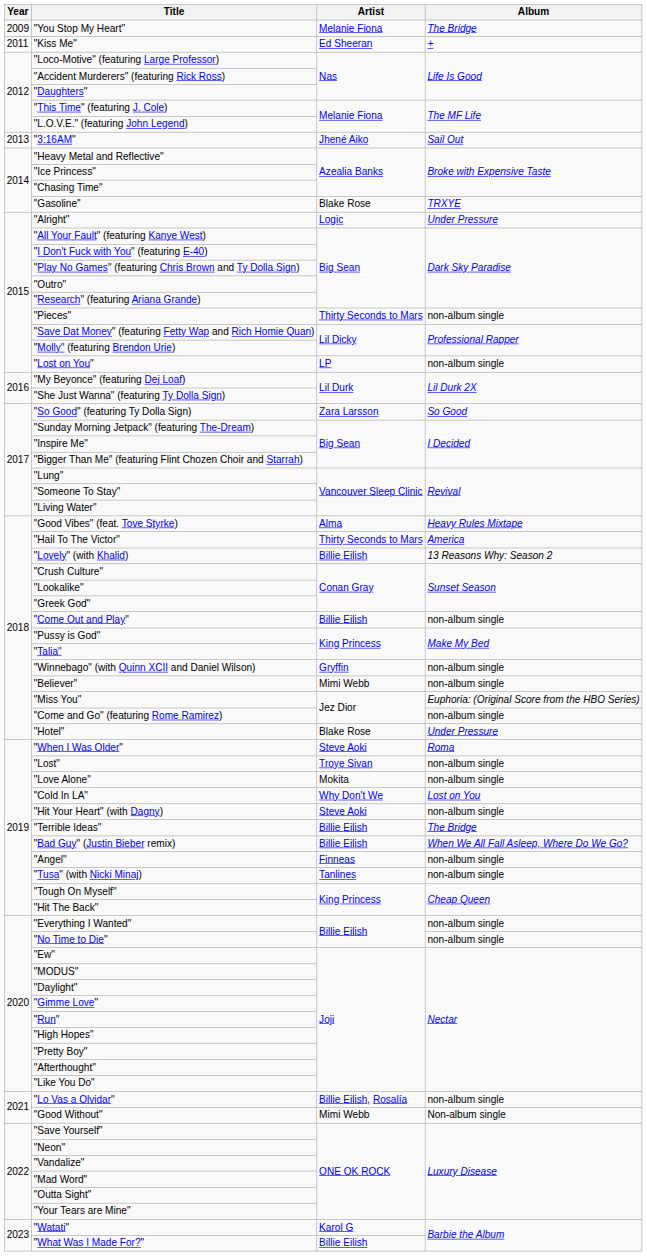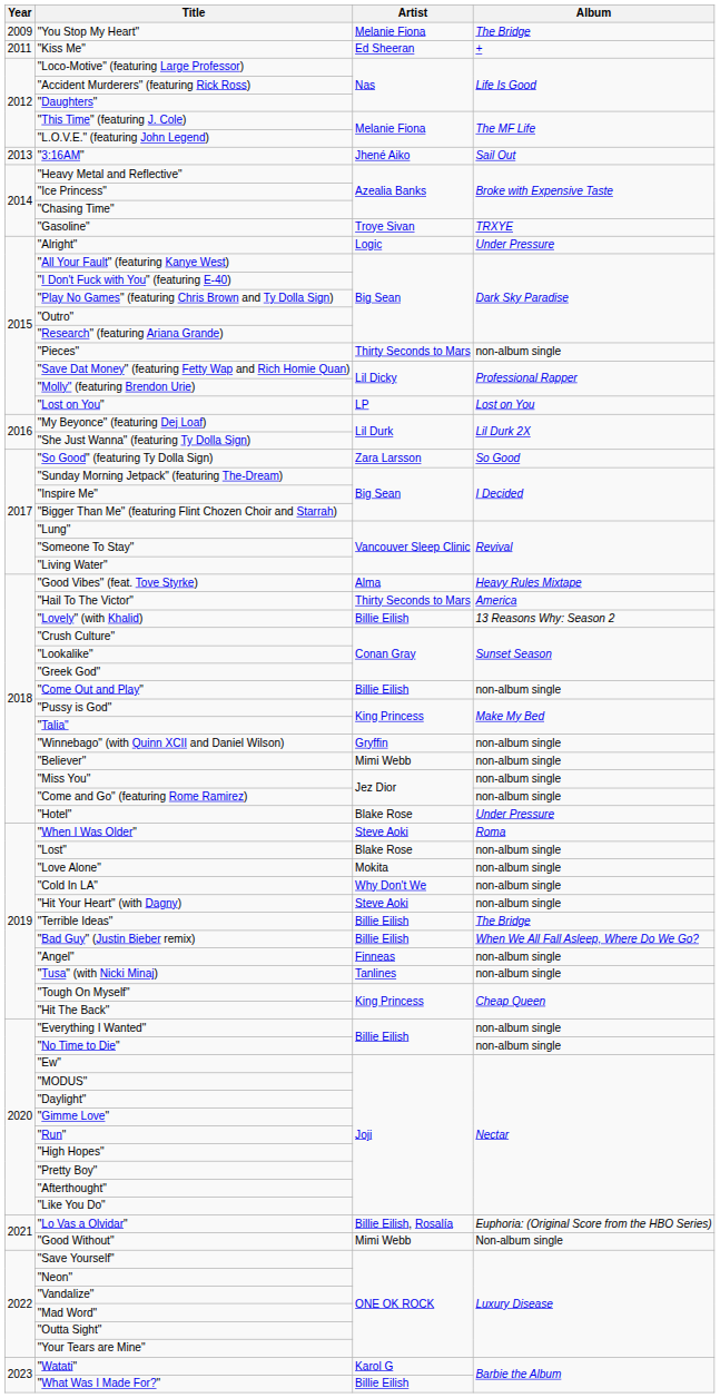 <table class="wikitable sortable">
 <tr>
 <th>Year</th>
 <th>Title</th>
 <th>Artist</th>
 <th>Album</th>
 </tr>
 <tr>
 <td>2009</td>
 <td>"You Stop My Heart"</td>
 <td><a href='#'>Melanie Fiona</a></td>
 <td><a href='#'><em>The Bridge</em></a></td>
 </tr>
 <tr>
 <td>2011</td>
 <td>"Kiss Me"</td>
 <td><a href='#'>Ed Sheeran</a></td>
 <td><a href='#'><em>+</em></a></td>
 </tr>
 <tr>
 <td rowspan="5">2012</td>
 <td>"Loco-Motive" (featuring <a href='#'>Large Professor</a>)</td>
 <td rowspan="3"><a href='#'>Nas</a></td>
 <td rowspan="3"><a href='#'><em>Life Is Good</em></a></td>
 </tr>
 <tr>
 <td>"Accident Murderers" (featuring <a href='#'>Rick Ross</a>)</td>
 </tr>
 <tr>
 <td>"<a href='#'>Daughters</a>"</td>
 </tr>
 <tr>
 <td>"<a href='#'>This Time</a>" (featuring <a href='#'>J. Cole</a>)</td>
 <td rowspan="2"><a href='#'>Melanie Fiona</a></td>
 <td rowspan="2"><em><a href='#'>The MF Life</a></em></td>
 </tr>
 <tr>
 <td>"L.O.V.E." (featuring <a href='#'>John Legend</a>)</td>
 </tr>
 <tr>
 <td>2013</td>
 <td>"<a href='#'>3:16AM</a>"</td>
 <td><a href='#'>Jhené Aiko</a></td>
 <td><em><a href='#'>Sail Out</a></em></td>
 </tr>
 <tr>
 <td rowspan="4">2014</td>
 <td>"Heavy Metal and Reflective"</td>
 <td rowspan="3"><a href='#'>Azealia Banks</a></td>
 <td rowspan="3"><em><a href='#'>Broke with Expensive Taste</a></em></td>
 </tr>
 <tr>
 <td>"Ice Princess"</td>
 </tr>
 <tr>
 <td>"Chasing Time"</td>
 </tr>
 <tr>
 <td>"Gasoline"</td>
-<td>Blake Rose</td>
+<td><a href='#'>Troye Sivan</a></td>
 <td><em><a href='#'>TRXYE</a></em></td>
 </tr>
 <tr>
 <td rowspan="10">2015</td>
 <td>"Alright"</td>
 <td><a href='#'>Logic</a></td>
 <td><a href='#'><em>Under Pressure</em></a></td>
 </tr>
 <tr>
 <td>"<a href='#'>All Your Fault</a>" (featuring <a href='#'>Kanye West</a>)</td>
 <td rowspan="5"><a href='#'>Big Sean</a></td>
 <td rowspan="5"><em><a href='#'>Dark Sky Paradise</a></em></td>
 </tr>
 <tr>
 <td>"<a href='#'>I Don't Fuck with You</a>" (featuring <a href='#'>E-40</a>)</td>
 </tr>
 <tr>
 <td>"<a href='#'>Play No Games</a>" (featuring <a href='#'>Chris Brown</a> and <a href='#'>Ty Dolla Sign</a>)</td>
 </tr>
 <tr>
 <td>"Outro"</td>
 </tr>
 <tr>
 <td>"<a href='#'>Research</a>" (featuring <a href='#'>Ariana Grande</a>)</td>
 </tr>
 <tr>
 <td>"Pieces"</td>
 <td><a href='#'>Thirty Seconds to Mars</a></td>
 <td>non-album single</td>
 </tr>
 <tr>
 <td>"<a href='#'>Save Dat Money</a>" (featuring <a href='#'>Fetty Wap</a> and <a href='#'>Rich Homie Quan</a>)</td>
 <td rowspan="2"><a href='#'>Lil Dicky</a></td>
 <td rowspan="2"><a href='#'><em>Professional Rapper</em></a></td>
 </tr>
 <tr>
 <td>"<a href='#'>Molly"</a> (featuring <a href='#'>Brendon Urie</a>)</td>
 </tr>
 <tr>
 <td>"<a href='#'>Lost on You</a>"</td>
 <td><a href='#'>LP</a></td>
-<td>non-album single</td>
+<td><a href='#'><em>Lost on You</em></a></td>
 </tr>
 <tr>
 <td rowspan="2">2016</td>
 <td>"My Beyonce" (featuring <a href='#'>Dej Loaf</a>)</td>
 <td rowspan="2"><a href='#'>Lil Durk</a></td>
 <td rowspan="2"><em><a href='#'>Lil Durk 2X</a></em></td>
 </tr>
 <tr>
 <td>"She Just Wanna" (featuring <a href='#'>Ty Dolla Sign</a>)</td>
 </tr>
 <tr>
 <td rowspan="7">2017</td>
 <td>"<a href='#'>So Good</a>" (featuring Ty Dolla Sign)</td>
 <td><a href='#'>Zara Larsson</a></td>
 <td><a href='#'><em>So Good</em></a></td>
 </tr>
 <tr>
 <td>"Sunday Morning Jetpack" (featuring <a href='#'>The-Dream</a>)</td>
 <td rowspan="3"><a href='#'>Big Sean</a></td>
 <td rowspan="3"><a href='#'><em>I Decided</em></a></td>
 </tr>
 <tr>
 <td>"Inspire Me"</td>
 </tr>
 <tr>
 <td>"Bigger Than Me" (featuring Flint Chozen Choir and <a href='#'>Starrah</a>)</td>
 </tr>
 <tr>
 <td>"Lung"</td>
 <td rowspan="3"><a href='#'>Vancouver Sleep Clinic</a></td>
 <td rowspan="3"><a href='#'><em>Revival</em></a></td>
 </tr>
 <tr>
 <td>"Someone To Stay"</td>
 </tr>
 <tr>
 <td>"Living Water"</td>
 </tr>
 <tr>
 <td rowspan="14">2018</td>
 <td>"Good Vibes" (feat. <a href='#'>Tove Styrke</a>)</td>
 <td><a href='#'>Alma</a></td>
 <td><em><a href='#'>Heavy Rules Mixtape</a></em></td>
 </tr>
 <tr>
 <td>"Hail To The Victor"</td>
 <td><a href='#'>Thirty Seconds to Mars</a></td>
 <td><a href='#'><em>America</em></a></td>
 </tr>
 <tr>
 <td>"<a href='#'>Lovely</a>" (with <a href='#'>Khalid</a>)</td>
 <td><a href='#'>Billie Eilish</a></td>
 <td><em>13 Reasons Why: Season 2</em></td>
 </tr>
 <tr>
 <td>"Crush Culture"</td>
 <td rowspan="3"><a href='#'>Conan Gray</a></td>
 <td rowspan="3"><em><a href='#'>Sunset Season</a></em></td>
 </tr>
 <tr>
 <td>"Lookalike"</td>
 </tr>
 <tr>
 <td>"Greek God"</td>
 </tr>
 <tr>
 <td>"<a href='#'>Come Out and Play</a>"</td>
 <td><a href='#'>Billie Eilish</a></td>
 <td>non-album single</td>
 </tr>
 <tr>
 <td>"Pussy is God"</td>
 <td rowspan="2"><a href='#'>King Princess</a></td>
 <td rowspan="2"><em><a href='#'>Make My Bed</a></em></td>
 </tr>
 <tr>
 <td>"<a href='#'>Talia"</a></td>
 </tr>
 <tr>
 <td>"Winnebago" (with <a href='#'>Quinn XCII</a> and Daniel Wilson)</td>
 <td><a href='#'>Gryffin</a></td>
 <td>non-album single</td>
 </tr>
 <tr>
 <td>"Believer"</td>
 <td>Mimi Webb</td>
 <td>non-album single</td>
 </tr>
 <tr>
 <td>"Miss You"</td>
 <td rowspan="2">Jez Dior</td>
-<td><em>Euphoria: (Original Score from the HBO Series)</em></td>
+<td>non-album single</td>
 </tr>
 <tr>
 <td>"Come and Go" (featuring <a href='#'>Rome Ramirez</a>)</td>
 <td>non-album single</td>
 </tr>
 <tr>
 <td>"Hotel"</td>
 <td>Blake Rose</td>
 <td><a href='#'><em>Under Pressure</em></a></td>
 </tr>
 <tr>
 <td rowspan="11">2019</td>
 <td>"<a href='#'>When I Was Older</a>"</td>
 <td><a href='#'>Steve Aoki</a></td>
 <td><a href='#'><em>Roma</em></a></td>
 </tr>
 <tr>
 <td>"Lost"</td>
-<td><a href='#'>Troye Sivan</a></td>
+<td>Blake Rose</td>
 <td>non-album single</td>
 </tr>
 <tr>
 <td>"Love Alone"</td>
 <td>Mokita</td>
 <td>non-album single</td>
 </tr>
 <tr>
 <td>"Cold In LA"</td>
 <td><a href='#'>Why Don't We</a></td>
-<td><a href='#'><em>Lost on You</em></a></td>
+<td>non-album single</td>
 </tr>
 <tr>
 <td>"Hit Your Heart" (with <a href='#'>Dagny</a>)</td>
 <td><a href='#'>Steve Aoki</a></td>
 <td>non-album single</td>
 </tr>
 <tr>
 <td>"Terrible Ideas"</td>
 <td><a href='#'>Billie Eilish</a></td>
 <td><a href='#'><em>The Bridge</em></a></td>
 </tr>
 <tr>
 <td>"<a href='#'>Bad Guy</a>" (<a href='#'>Justin Bieber</a> remix)</td>
 <td><a href='#'>Billie Eilish</a></td>
 <td><em><a href='#'>When We All Fall Asleep, Where Do We Go?</a></em></td>
 </tr>
 <tr>
 <td>"Angel"</td>
 <td><a href='#'>Finneas</a></td>
 <td>non-album single</td>
 </tr>
 <tr>
 <td>"<a href='#'>Tusa</a>" (with <a href='#'>Nicki Minaj</a>)</td>
 <td><a href='#'>Tanlines</a></td>
 <td>non-album single</td>
 </tr>
 <tr>
 <td>"Tough On Myself"</td>
 <td rowspan="2"><a href='#'>King Princess</a></td>
 <td rowspan="2"><em><a href='#'>Cheap Queen</a></em></td>
 </tr>
 <tr>
 <td>"Hit The Back"</td>
 </tr>
 <tr>
 <td rowspan="11">2020</td>
 <td>"Everything I Wanted"</td>
 <td rowspan="2"><a href='#'>Billie Eilish</a></td>
 <td>non-album single</td>
 </tr>
 <tr>
 <td>"<a href='#'>No Time to Die</a>"</td>
 <td>non-album single</td>
 </tr>
 <tr>
 <td>"Ew"</td>
 <td rowspan="9"><a href='#'>Joji</a></td>
 <td rowspan="9"><a href='#'><em>Nectar</em></a></td>
 </tr>
 <tr>
 <td>"MODUS"</td>
 </tr>
 <tr>
 <td>"Daylight"</td>
 </tr>
 <tr>
 <td>"<a href='#'>Gimme Love</a>"</td>
 </tr>
 <tr>
 <td>"<a href='#'>Run</a>"</td>
 </tr>
 <tr>
 <td>"High Hopes"</td>
 </tr>
 <tr>
 <td>"Pretty Boy"</td>
 </tr>
 <tr>
 <td>"Afterthought"</td>
 </tr>
 <tr>
 <td>"Like You Do"</td>
 </tr>
 <tr>
 <td rowspan="2">2021</td>
 <td>"<a href='#'>Lo Vas a Olvidar</a>"</td>
 <td><a href='#'>Billie Eilish</a>, <a href='#'>Rosalía</a></td>
-<td>non-album single</td>
+<td><em>Euphoria: (Original Score from the HBO Series)</em></td>
 </tr>
 <tr>
 <td>"Good Without"</td>
 <td>Mimi Webb</td>
 <td>Non-album single</td>
 </tr>
 <tr>
 <td rowspan="6">2022</td>
 <td>"Save Yourself"</td>
 <td rowspan="6"><a href='#'>ONE OK ROCK</a></td>
 <td rowspan="6"><em><a href='#'>Luxury Disease</a></em></td>
 </tr>
 <tr>
 <td>"Neon"</td>
 </tr>
 <tr>
 <td>"Vandalize"</td>
 </tr>
 <tr>
 <td>"Mad Word"</td>
 </tr>
 <tr>
 <td>"Outta Sight"</td>
 </tr>
 <tr>
 <td>"Your Tears are Mine"</td>
 </tr>
 <tr>
 <td rowspan="2">2023</td>
 <td>"<a href='#'>Watati</a>"</td>
 <td><a href='#'>Karol G</a></td>
 <td rowspan="2"><em><a href='#'>Barbie the Album</a></em></td>
 </tr>
 <tr>
 <td>"<a href='#'>What Was I Made For?</a>"</td>
 <td><a href='#'>Billie Eilish</a></td>
 </tr>
 </table>
